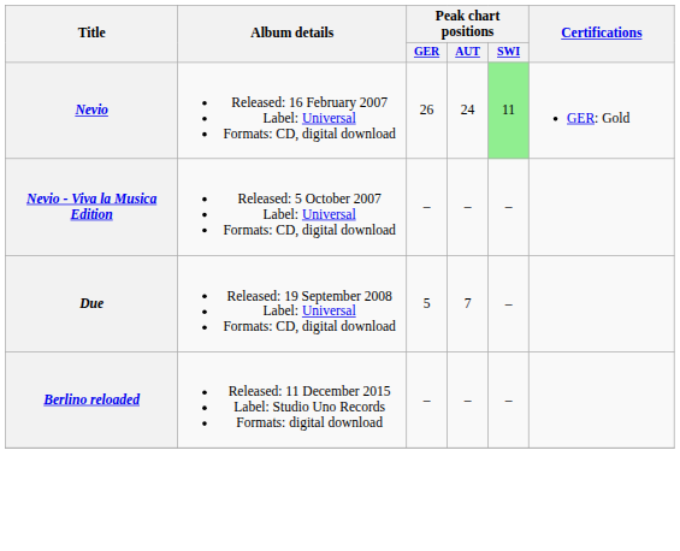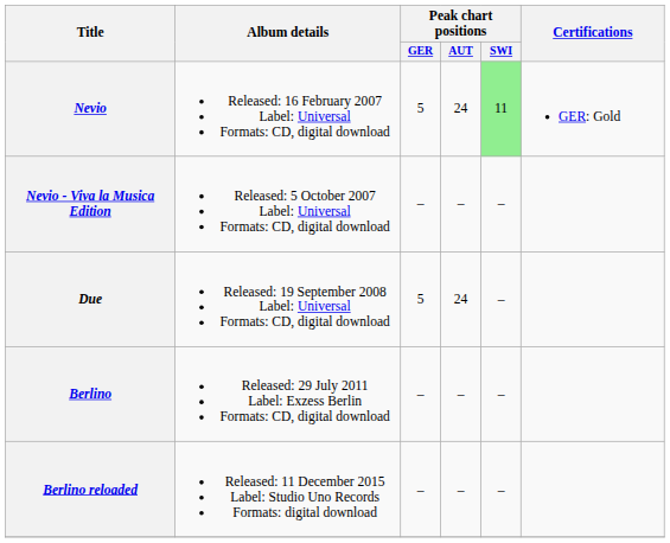 <table class="wikitable plainrowheaders" style="text-align:center;" border="1">
 <tr>
 <th scope="col" rowspan="2" style="width:12em;">Title</th>
 <th scope="col" rowspan="2" style="width:16em;">Album details</th>
 <th scope="col" colspan="3">Peak chart positions</th>
 <th scope="col" rowspan="2" style="width:10em;"><a href='#'>Certifications</a></th>
 </tr>
 <tr>
 <th style="width:3em;font-size:85%"><a href='#'>GER</a><br></th>
 <th style="width:3em;font-size:85%"><a href='#'>AUT</a><br></th>
 <th style="width:3em;font-size:85%"><a href='#'>SWI</a><br></th>
 </tr>
 <tr>
 <th scope="row"><em><a href='#'>Nevio</a></em></th>
 <td><br><ul><li>Released: 16 February 2007</li><li>Label: <a href='#'>Universal</a></li><li>Formats: CD, digital download</li></ul></td>
-<td>26</td>
+<td>5</td>
 <td>24</td>
 <td style="background: lightgreen;">11</td>
 <td align="left"><br><ul><li><a href='#'>GER</a>: Gold</li></ul></td>
 </tr>
 <tr>
 <th scope="row"><em><a href='#'>Nevio - Viva la Musica Edition</a></em></th>
 <td><br><ul><li>Released: 5 October 2007</li><li>Label: <a href='#'>Universal</a></li><li>Formats: CD, digital download</li></ul></td>
 <td>–</td>
 <td>–</td>
 <td>–</td>
 <td align="left"></td>
 </tr>
 <tr>
 <th scope="row"><em>Due</em></th>
 <td><br><ul><li>Released: 19 September 2008</li><li>Label: <a href='#'>Universal</a></li><li>Formats:  CD, digital download</li></ul></td>
 <td>5</td>
-<td>7</td>
+<td>24</td>
+<td>–</td>
+<td align="left"></td>
+</tr>
+<tr>
+<th scope="row"><em><a href='#'>Berlino</a></em></th>
+<td><br><ul><li>Released: 29 July 2011</li><li>Label: Exzess Berlin</li><li>Formats:  CD, digital download</li></ul></td>
+<td>–</td>
+<td>–</td>
 <td>–</td>
 <td align="left"></td>
 </tr>
 <tr>
 <th scope="row"><em><a href='#'>Berlino reloaded</a></em></th>
 <td><br><ul><li>Released: 11 December 2015</li><li>Label: Studio Uno Records</li><li>Formats:  digital download</li></ul></td>
 <td>–</td>
 <td>–</td>
 <td>–</td>
 <td align="left"></td>
 </tr>
 <tr>
 </tr>
 </table>
